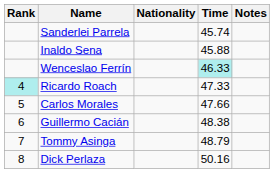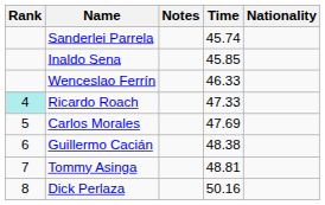 <table class="wikitable sortable" style="text-align:center">
 <tr>
 <th>Rank</th>
 <th>Name</th>
+<th>Notes</th>
+<th>Time</th>
 <th>Nationality</th>
-<th>Time</th>
-<th>Notes</th>
 </tr>
 <tr>
 <td></td>
 <td align=left><a href='#'>Sanderlei Parrela</a></td>
+<td></td>
+<td>45.74</td>
 <td align=left></td>
-<td>45.74</td>
-<td></td>
 </tr>
 <tr>
 <td></td>
 <td align=left><a href='#'>Inaldo Sena</a></td>
+<td></td>
+<td>45.85</td>
 <td align=left></td>
-<td>45.88</td>
-<td></td>
 </tr>
 <tr>
 <td></td>
 <td align=left><a href='#'>Wenceslao Ferrín</a></td>
+<td></td>
+<td>46.33</td>
 <td align=left></td>
-<td style="background: paleturquoise;">46.33</td>
-<td></td>
 </tr>
 <tr>
 <td style="background: paleturquoise;">4</td>
 <td align=left><a href='#'>Ricardo Roach</a></td>
+<td></td>
+<td>47.33</td>
 <td align=left></td>
-<td>47.33</td>
-<td></td>
 </tr>
 <tr>
 <td>5</td>
 <td align=left><a href='#'>Carlos Morales</a></td>
+<td></td>
+<td>47.69</td>
 <td align=left></td>
-<td>47.66</td>
-<td></td>
 </tr>
 <tr>
 <td>6</td>
 <td align=left><a href='#'>Guillermo Cacián</a></td>
+<td></td>
+<td>48.38</td>
 <td align=left></td>
-<td>48.38</td>
-<td></td>
 </tr>
 <tr>
 <td>7</td>
 <td align=left><a href='#'>Tommy Asinga</a></td>
+<td></td>
+<td>48.81</td>
 <td align=left></td>
-<td>48.79</td>
-<td></td>
 </tr>
 <tr>
 <td>8</td>
 <td align=left><a href='#'>Dick Perlaza</a></td>
+<td></td>
+<td>50.16</td>
 <td align=left></td>
-<td>50.16</td>
-<td></td>
 </tr>
 </table>
